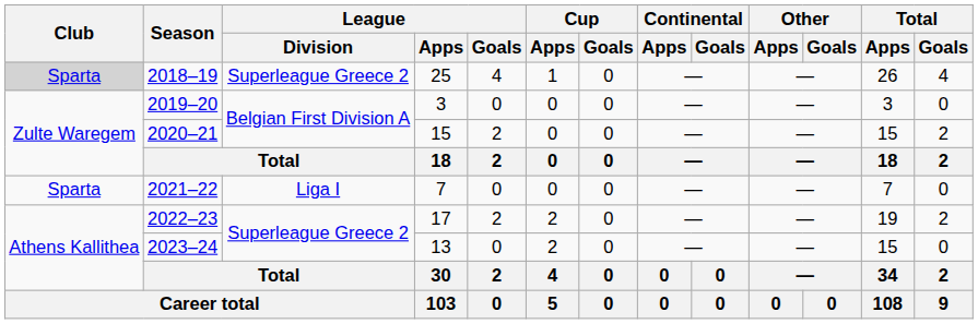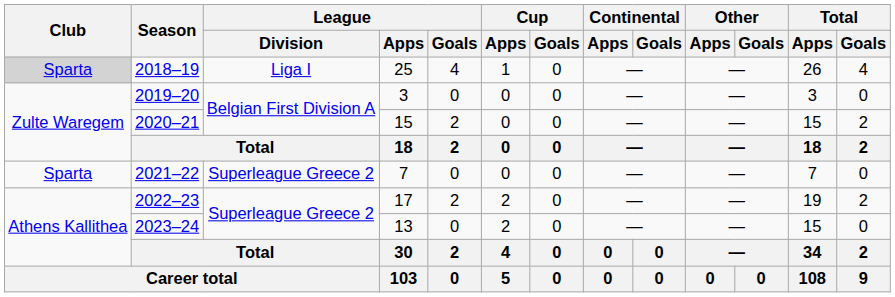 <table class="wikitable" style="text-align:center">
 <tr>
 <th rowspan=2>Club</th>
 <th rowspan=2>Season</th>
 <th colspan=3>League</th>
 <th colspan=2>Cup</th>
 <th colspan=2>Continental</th>
 <th colspan=2>Other</th>
 <th colspan=2>Total</th>
 </tr>
 <tr>
 <th>Division</th>
 <th>Apps</th>
 <th>Goals</th>
 <th>Apps</th>
 <th>Goals</th>
 <th>Apps</th>
 <th>Goals</th>
 <th>Apps</th>
 <th>Goals</th>
 <th>Apps</th>
 <th>Goals</th>
 </tr>
 <tr>
 <td style="background: lightgrey;"><a href='#'>Sparta</a></td>
 <td><a href='#'>2018–19</a></td>
-<td><a href='#'>Superleague Greece 2</a></td>
+<td><a href='#'>Liga I</a></td>
 <td>25</td>
 <td>4</td>
 <td>1</td>
 <td>0</td>
 <td colspan="2">—</td>
 <td colspan="2">—</td>
 <td>26</td>
 <td>4</td>
 </tr>
 <tr>
 <td rowspan="3"><a href='#'>Zulte Waregem</a></td>
 <td><a href='#'>2019–20</a></td>
 <td rowspan="2"><a href='#'>Belgian First Division A</a></td>
 <td>3</td>
 <td>0</td>
 <td>0</td>
 <td>0</td>
 <td colspan="2">—</td>
 <td colspan="2">—</td>
 <td>3</td>
 <td>0</td>
 </tr>
 <tr>
 <td><a href='#'>2020–21</a></td>
 <td>15</td>
 <td>2</td>
 <td>0</td>
 <td>0</td>
 <td colspan="2">—</td>
 <td colspan="2">—</td>
 <td>15</td>
 <td>2</td>
 </tr>
 <tr>
 <th colspan="2">Total</th>
 <th>18</th>
 <th>2</th>
 <th>0</th>
 <th>0</th>
 <th colspan="2">—</th>
 <th colspan="2">—</th>
 <th>18</th>
 <th>2</th>
 </tr>
 <tr>
 <td><a href='#'>Sparta</a></td>
 <td><a href='#'>2021–22</a></td>
-<td><a href='#'>Liga I</a></td>
+<td><a href='#'>Superleague Greece 2</a></td>
 <td>7</td>
 <td>0</td>
 <td>0</td>
 <td>0</td>
 <td colspan="2">—</td>
 <td colspan="2">—</td>
 <td>7</td>
 <td>0</td>
 </tr>
 <tr>
 <td rowspan="3"><a href='#'>Athens Kallithea</a></td>
 <td><a href='#'>2022–23</a></td>
 <td rowspan="2"><a href='#'>Superleague Greece 2</a></td>
 <td>17</td>
 <td>2</td>
 <td>2</td>
 <td>0</td>
 <td colspan="2">—</td>
 <td colspan="2">—</td>
 <td>19</td>
 <td>2</td>
 </tr>
 <tr>
 <td><a href='#'>2023–24</a></td>
 <td>13</td>
 <td>0</td>
 <td>2</td>
 <td>0</td>
 <td colspan="2">—</td>
 <td colspan="2">—</td>
 <td>15</td>
 <td>0</td>
 </tr>
 <tr>
 <th colspan="2">Total</th>
 <th>30</th>
 <th>2</th>
 <th>4</th>
 <th>0</th>
 <th>0</th>
 <th>0</th>
 <th colspan="2">—</th>
 <th>34</th>
 <th>2</th>
 </tr>
 <tr>
 <th colspan="3">Career total</th>
 <th>103</th>
 <th>0</th>
 <th>5</th>
 <th>0</th>
 <th>0</th>
 <th>0</th>
 <th>0</th>
 <th>0</th>
 <th>108</th>
 <th>9</th>
 </tr>
 </table>
